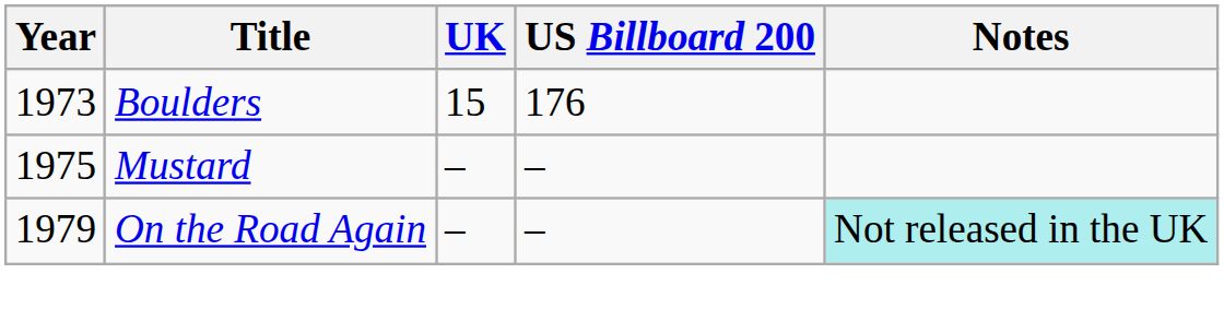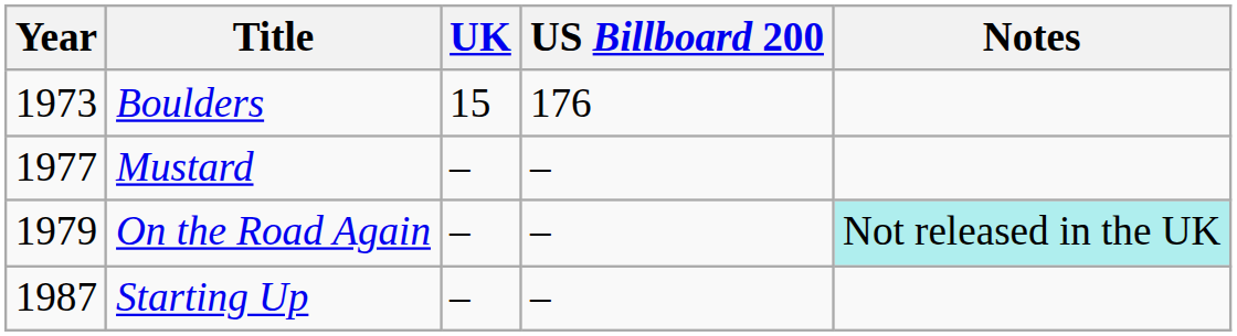 <table class="wikitable sortable">
 <tr>
 <th>Year</th>
 <th>Title</th>
 <th><a href='#'>UK</a></th>
 <th>US <a href='#'><em>Billboard</em> 200</a></th>
 <th>Notes</th>
 </tr>
 <tr>
 <td>1973</td>
 <td><em><a href='#'>Boulders</a></em></td>
 <td>15</td>
 <td>176</td>
 <td></td>
 </tr>
 <tr>
-<td>1975</td>
+<td>1977</td>
 <td><em><a href='#'>Mustard</a></em></td>
 <td>–</td>
 <td>–</td>
 <td></td>
 </tr>
 <tr>
 <td>1979</td>
 <td><em><a href='#'>On the Road Again</a></em></td>
 <td>–</td>
 <td>–</td>
 <td style="background: paleturquoise;">Not released in the UK</td>
 </tr>
+<tr>
+<td>1987</td>
+<td><em><a href='#'>Starting Up</a></em></td>
+<td>–</td>
+<td>–</td>
+<td></td>
+</tr>
 </table>
